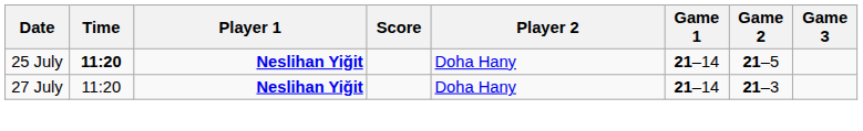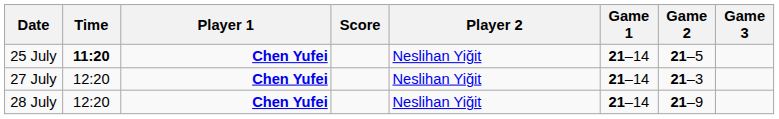 <table class="wikitable" style="font-size:90%; text-align:center">
 <tr>
 <th width="50">Date</th>
 <th width="50">Time</th>
 <th width="200">Player 1</th>
 <th width="50">Score</th>
 <th width="200">Player 2</th>
 <th width="50">Game 1</th>
 <th width="50">Game 2</th>
 <th width="50">Game 3</th>
 </tr>
 <tr>
 <td>25 July</td>
 <td><strong>11:20</strong></td>
-<td align="right"><strong><a href='#'>Neslihan Yiğit</a> </strong></td>
+<td align="right"><strong><a href='#'>Chen Yufei</a> </strong></td>
 <td> </td>
-<td align="left"> <a href='#'>Doha Hany</a></td>
+<td align="left"> <a href='#'>Neslihan Yiğit</a></td>
 <td><strong>21</strong>–14</td>
 <td><strong>21</strong>–5</td>
 <td></td>
 </tr>
 <tr>
 <td>27 July</td>
-<td>11:20</td>
-<td align="right"><strong><a href='#'>Neslihan Yiğit</a> </strong></td>
+<td>12:20</td>
+<td align="right"><strong><a href='#'>Chen Yufei</a> </strong></td>
 <td> </td>
-<td align="left"> <a href='#'>Doha Hany</a></td>
+<td align="left"> <a href='#'>Neslihan Yiğit</a></td>
 <td><strong>21</strong>–14</td>
 <td><strong>21</strong>–3</td>
 <td></td>
 </tr>
+<tr>
+<td>28 July</td>
+<td>12:20</td>
+<td align="right"><strong><a href='#'>Chen Yufei</a> </strong></td>
+<td> </td>
+<td align="left"> <a href='#'>Neslihan Yiğit</a></td>
+<td><strong>21</strong>–14</td>
+<td><strong>21</strong>–9</td>
+<td></td>
+</tr>
 </table>
